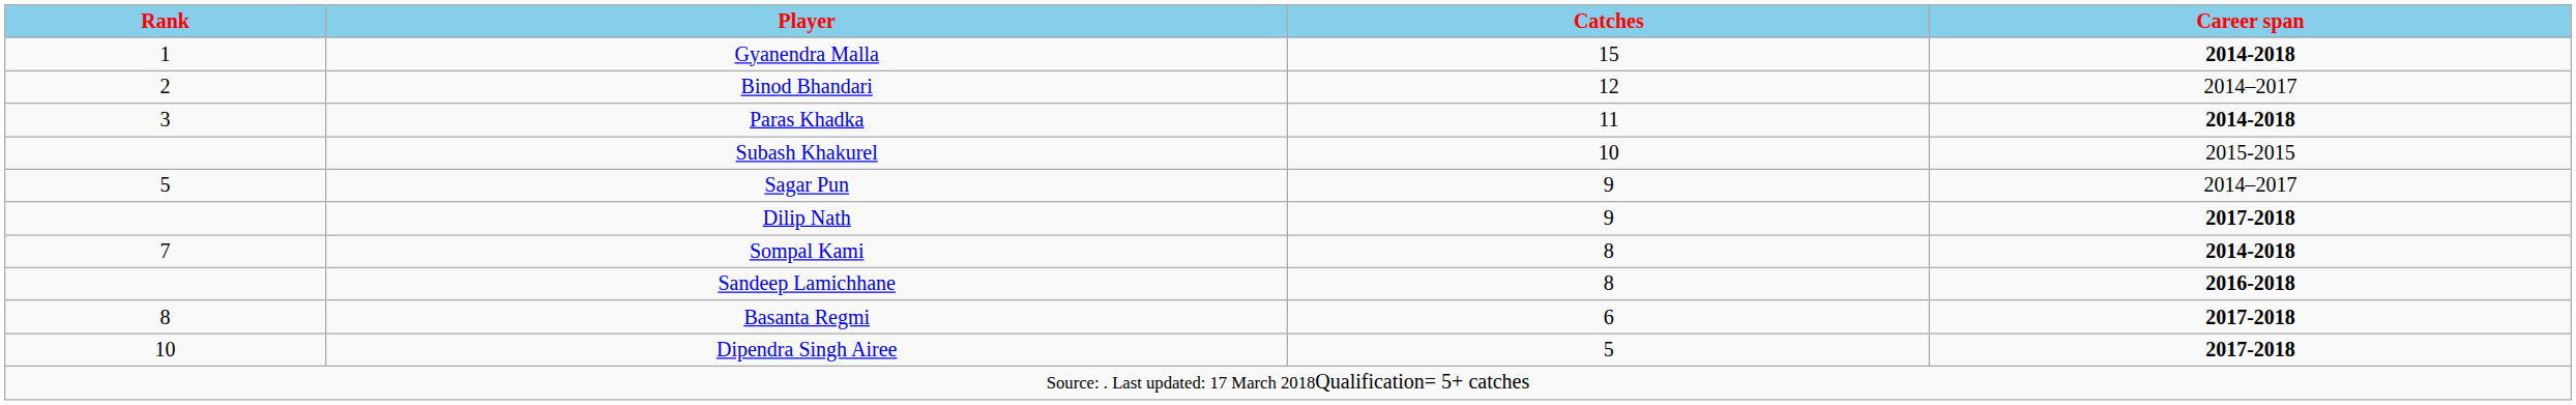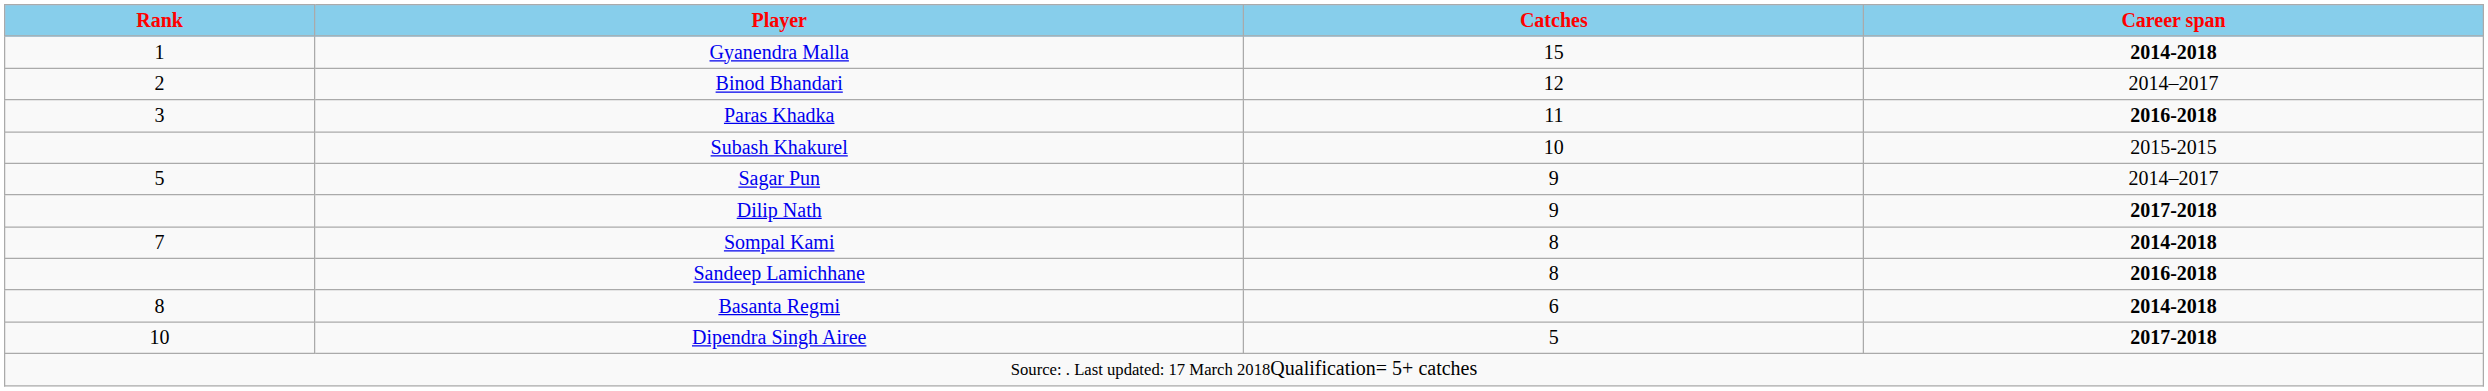 <table style="width:100%; text-align:center;" class="wikitable">
 <tr style="background:#9cf;">
 <th style="background:SkyBlue; color:Red; width:5%;" scope="col">Rank</th>
 <th style="background:SkyBlue; color:Red; width:15%;" scope="col">Player</th>
 <th style="background:SkyBlue; color:Red; width:10%;" scope="col">Catches</th>
 <th style="background:SkyBlue; color:Red; width:10%;" scope="col">Career span</th>
 </tr>
 <tr>
 <td>1</td>
 <td><a href='#'>Gyanendra Malla</a></td>
 <td>15</td>
 <td><strong>2014-2018</strong></td>
 </tr>
 <tr>
 <td>2</td>
 <td><a href='#'>Binod Bhandari</a></td>
 <td>12</td>
 <td>2014–2017</td>
 </tr>
 <tr>
 <td>3</td>
 <td><a href='#'>Paras Khadka</a></td>
 <td>11</td>
-<td><strong>2014-2018</strong></td>
+<td><strong>2016-2018</strong></td>
 </tr>
 <tr>
 <td></td>
 <td><a href='#'>Subash Khakurel</a></td>
 <td>10</td>
 <td>2015-2015</td>
 </tr>
 <tr>
 <td>5</td>
 <td><a href='#'>Sagar Pun</a></td>
 <td>9</td>
 <td>2014–2017</td>
 </tr>
 <tr>
 <td></td>
 <td><a href='#'>Dilip Nath</a></td>
 <td>9</td>
 <td><strong>2017-2018</strong></td>
 </tr>
 <tr>
 <td>7</td>
 <td><a href='#'>Sompal Kami</a></td>
 <td>8</td>
 <td><strong>2014-2018</strong></td>
 </tr>
 <tr>
 <td></td>
 <td><a href='#'>Sandeep Lamichhane</a></td>
 <td>8</td>
 <td><strong>2016-2018</strong></td>
 </tr>
 <tr>
 <td>8</td>
 <td><a href='#'>Basanta Regmi</a></td>
 <td>6</td>
-<td><strong>2017-2018</strong></td>
+<td><strong>2014-2018</strong></td>
 </tr>
 <tr>
 <td>10</td>
 <td><a href='#'>Dipendra Singh Airee</a></td>
 <td>5</td>
 <td><strong>2017-2018</strong></td>
 </tr>
 <tr>
 <td colspan="4"><small>Source: . Last updated: 17 March 2018</small>Qualification= 5+ catches</td>
 </tr>
 </table>
